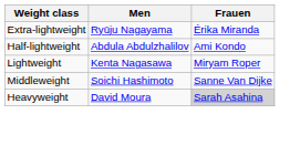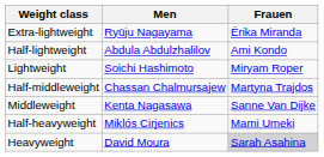 <table class="wikitable">
 <tr>
 <th><strong>Weight class</strong></th>
 <th><strong>Men</strong></th>
 <th>Frauen</th>
 </tr>
 <tr>
 <td>Extra-lightweight</td>
 <td><a href='#'>Ryūju Nagayama</a></td>
 <td><a href='#'>Érika Miranda</a></td>
 </tr>
 <tr>
 <td>Half-lightweight</td>
 <td><a href='#'>Abdula Abdulzhalilov</a></td>
 <td><a href='#'>Ami Kondo</a></td>
 </tr>
 <tr>
 <td>Lightweight</td>
-<td><a href='#'>Kenta Nagasawa</a></td>
+<td><a href='#'>Soichi Hashimoto</a></td>
 <td><a href='#'>Miryam Roper</a></td>
 </tr>
 <tr>
+<td>Half-middleweight</td>
+<td><a href='#'>Chassan Chalmursajew</a></td>
+<td><a href='#'>Martyna Trajdos</a></td>
+</tr>
+<tr>
 <td>Middleweight</td>
-<td><a href='#'>Soichi Hashimoto</a></td>
+<td><a href='#'>Kenta Nagasawa</a></td>
 <td><a href='#'>Sanne Van Dijke</a></td>
+</tr>
+<tr>
+<td>Half-heavyweight</td>
+<td><a href='#'>Miklós Cirjenics</a></td>
+<td><a href='#'>Mami Umeki</a></td>
 </tr>
 <tr>
 <td>Heavyweight</td>
 <td><a href='#'>David Moura</a></td>
 <td style="background: lightgrey;"><a href='#'>Sarah Asahina</a></td>
 </tr>
 </table>
